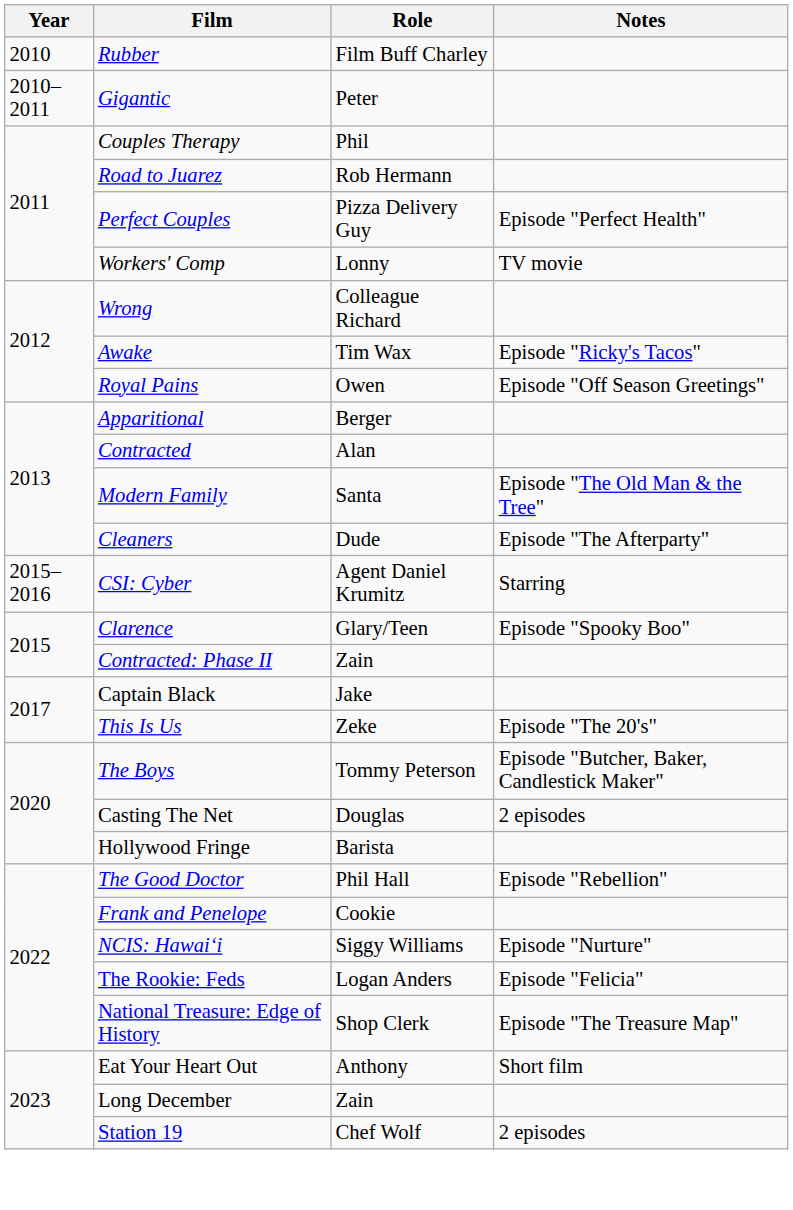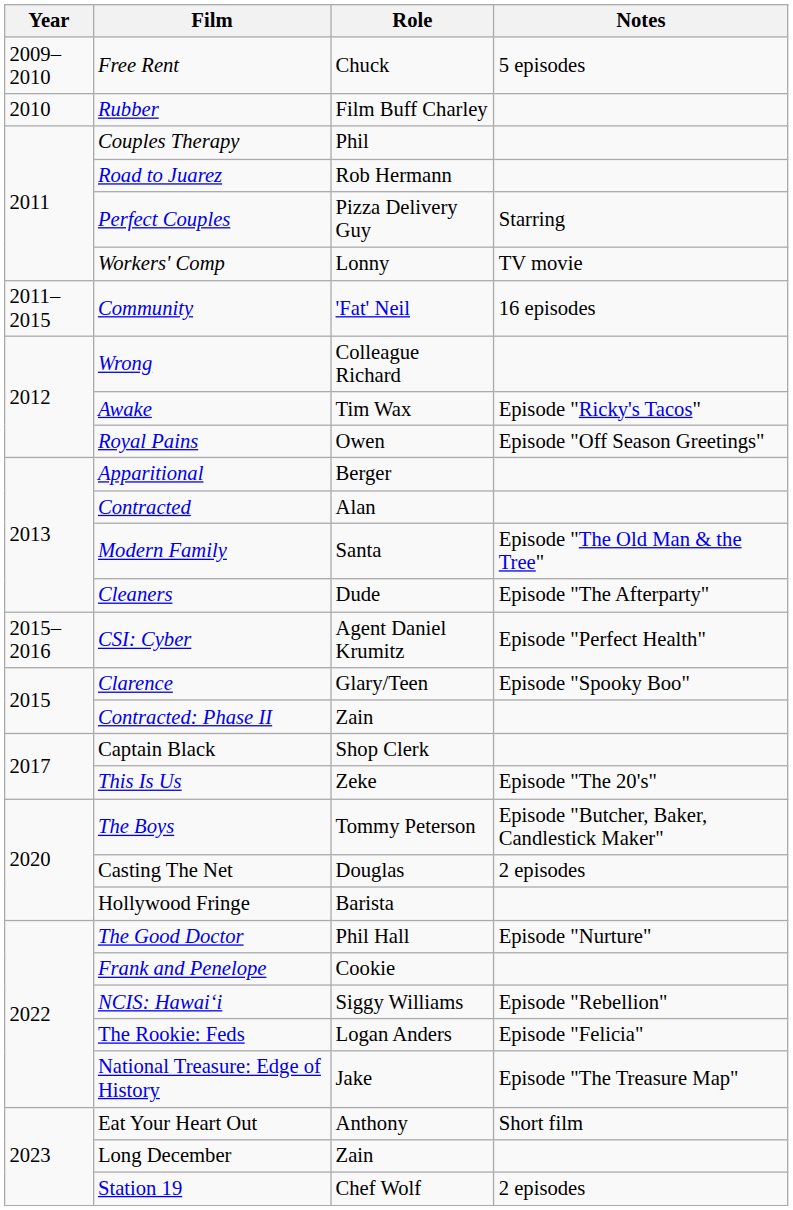 <table class="wikitable sortable">
 <tr>
 <th>Year</th>
 <th>Film</th>
 <th>Role</th>
 <th>Notes</th>
 </tr>
 <tr>
+<td>2009–2010</td>
+<td><em>Free Rent</em></td>
+<td>Chuck</td>
+<td>5 episodes</td>
+</tr>
+<tr>
 <td>2010</td>
 <td><em><a href='#'>Rubber</a></em></td>
 <td>Film Buff Charley</td>
-<td></td>
-</tr>
-<tr>
-<td>2010–2011</td>
-<td><em><a href='#'>Gigantic</a></em></td>
-<td>Peter</td>
 <td></td>
 </tr>
 <tr>
 <td rowspan=4>2011</td>
 <td><em>Couples Therapy</em></td>
 <td>Phil</td>
 <td></td>
 </tr>
 <tr>
 <td><em><a href='#'>Road to Juarez</a></em></td>
 <td>Rob Hermann</td>
 <td></td>
 </tr>
 <tr>
 <td><em><a href='#'>Perfect Couples</a></em></td>
 <td>Pizza Delivery Guy</td>
-<td>Episode "Perfect Health"</td>
+<td>Starring</td>
 </tr>
 <tr>
 <td><em>Workers' Comp</em></td>
 <td>Lonny</td>
 <td>TV movie</td>
+</tr>
+<tr>
+<td>2011–2015</td>
+<td><em><a href='#'>Community</a></em></td>
+<td><a href='#'>'Fat' Neil</a></td>
+<td>16 episodes</td>
 </tr>
 <tr>
 <td rowspan=3>2012</td>
 <td><em><a href='#'>Wrong</a></em></td>
 <td>Colleague Richard</td>
 <td></td>
 </tr>
 <tr>
 <td><em><a href='#'>Awake</a></em></td>
 <td>Tim Wax</td>
 <td>Episode "<a href='#'>Ricky's Tacos</a>"</td>
 </tr>
 <tr>
 <td><em><a href='#'>Royal Pains</a></em></td>
 <td>Owen</td>
 <td>Episode "Off Season Greetings"</td>
 </tr>
 <tr>
 <td rowspan=4>2013</td>
 <td><em><a href='#'>Apparitional</a></em></td>
 <td>Berger</td>
 <td></td>
 </tr>
 <tr>
 <td><em><a href='#'>Contracted</a></em></td>
 <td>Alan</td>
 <td></td>
 </tr>
 <tr>
 <td><em><a href='#'>Modern Family</a></em></td>
 <td>Santa</td>
 <td>Episode "<a href='#'>The Old Man & the Tree</a>"</td>
 </tr>
 <tr>
 <td><em><a href='#'>Cleaners</a></em></td>
 <td>Dude</td>
 <td>Episode "The Afterparty"</td>
 </tr>
 <tr>
 <td rowspan=1>2015–2016</td>
 <td><em><a href='#'>CSI: Cyber</a></em></td>
 <td>Agent Daniel Krumitz</td>
-<td>Starring</td>
+<td>Episode "Perfect Health"</td>
 </tr>
 <tr>
 <td rowspan=2>2015</td>
 <td><em><a href='#'>Clarence</a></em></td>
 <td>Glary/Teen</td>
 <td>Episode "Spooky Boo"</td>
 </tr>
 <tr>
 <td><em><a href='#'>Contracted: Phase II</a></em></td>
 <td>Zain</td>
 <td></td>
 </tr>
 <tr>
 <td rowspan="2">2017</td>
 <td>Captain Black</td>
-<td>Jake</td>
+<td>Shop Clerk</td>
 <td></td>
 </tr>
 <tr>
 <td><em><a href='#'>This Is Us</a></em></td>
 <td>Zeke</td>
 <td>Episode "The 20's"</td>
 </tr>
 <tr>
 <td rowspan="3">2020</td>
 <td><em><a href='#'>The Boys</a></em></td>
 <td>Tommy Peterson</td>
 <td>Episode "Butcher, Baker, Candlestick Maker"</td>
 </tr>
 <tr>
 <td>Casting The Net</td>
 <td>Douglas</td>
 <td>2 episodes</td>
 </tr>
 <tr>
 <td>Hollywood Fringe</td>
 <td>Barista</td>
 <td></td>
 </tr>
 <tr>
 <td rowspan="5">2022</td>
 <td><em><a href='#'>The Good Doctor</a></em></td>
 <td>Phil Hall</td>
-<td>Episode "Rebellion"</td>
+<td>Episode "Nurture"</td>
 </tr>
 <tr>
 <td><em><a href='#'>Frank and Penelope</a></em></td>
 <td>Cookie</td>
 <td></td>
 </tr>
 <tr>
 <td><em><a href='#'>NCIS: Hawaiʻi</a></em></td>
 <td>Siggy Williams</td>
-<td>Episode "Nurture"</td>
+<td>Episode "Rebellion"</td>
 </tr>
 <tr>
 <td><a href='#'>The Rookie: Feds</a></td>
 <td>Logan Anders</td>
 <td>Episode "Felicia"</td>
 </tr>
 <tr>
 <td><a href='#'>National Treasure: Edge of History</a></td>
-<td>Shop Clerk</td>
+<td>Jake</td>
 <td>Episode "The Treasure Map"</td>
 </tr>
 <tr>
 <td rowspan="3">2023</td>
 <td>Eat Your Heart Out</td>
 <td>Anthony</td>
 <td>Short film</td>
 </tr>
 <tr>
 <td>Long December</td>
 <td>Zain</td>
 <td></td>
 </tr>
 <tr>
 <td><a href='#'>Station 19</a></td>
 <td>Chef Wolf</td>
 <td>2 episodes</td>
 </tr>
 </table>
